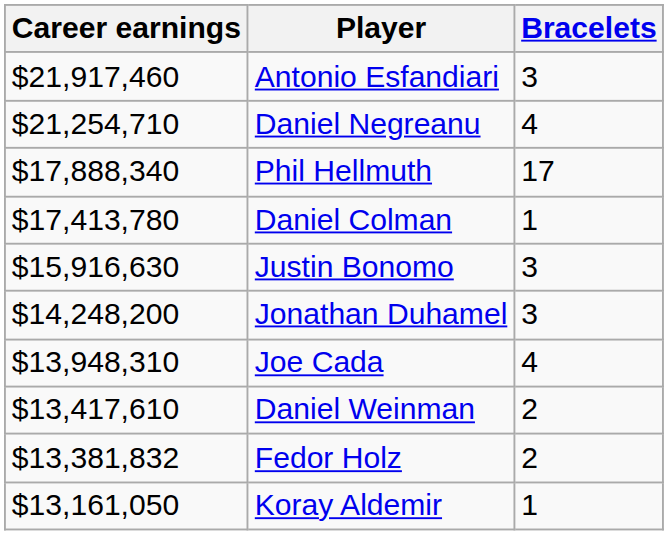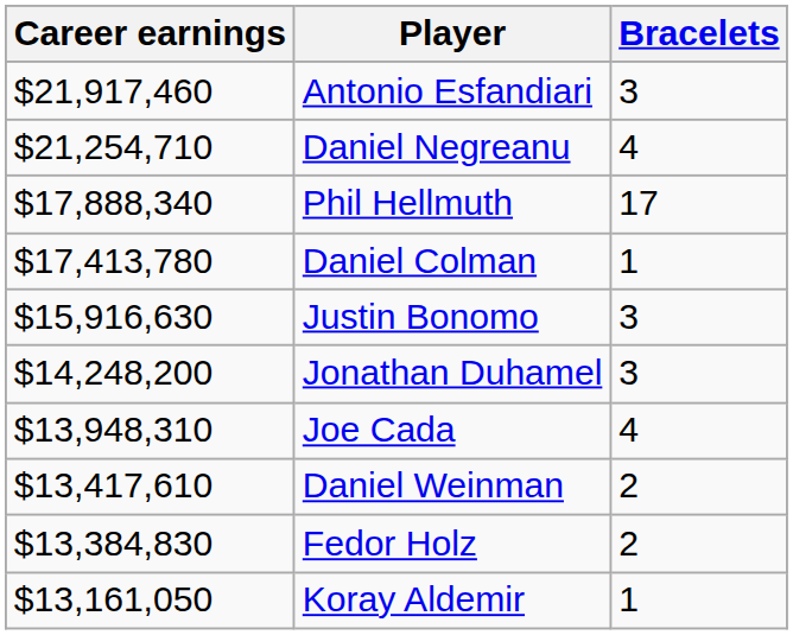 <table class="wikitable sortable">
 <tr>
 <th>Career earnings</th>
 <th>Player</th>
 <th><a href='#'>Bracelets</a></th>
 </tr>
 <tr>
 <td>$21,917,460</td>
 <td> <a href='#'>Antonio Esfandiari</a></td>
 <td>3</td>
 </tr>
 <tr>
 <td>$21,254,710</td>
 <td> <a href='#'>Daniel Negreanu</a></td>
 <td>4</td>
 </tr>
 <tr>
 <td>$17,888,340</td>
 <td> <a href='#'>Phil Hellmuth</a></td>
 <td>17</td>
 </tr>
 <tr>
 <td>$17,413,780</td>
 <td> <a href='#'>Daniel Colman</a></td>
 <td>1</td>
 </tr>
 <tr>
 <td>$15,916,630</td>
 <td> <a href='#'>Justin Bonomo</a></td>
 <td>3</td>
 </tr>
 <tr>
 <td>$14,248,200</td>
 <td> <a href='#'>Jonathan Duhamel</a></td>
 <td>3</td>
 </tr>
 <tr>
 <td>$13,948,310</td>
 <td> <a href='#'>Joe Cada</a></td>
 <td>4</td>
 </tr>
 <tr>
 <td>$13,417,610</td>
 <td> <a href='#'>Daniel Weinman</a></td>
 <td>2</td>
 </tr>
 <tr>
-<td>$13,381,832</td>
+<td>$13,384,830</td>
 <td> <a href='#'>Fedor Holz</a></td>
 <td>2</td>
 </tr>
 <tr>
 <td>$13,161,050</td>
 <td> <a href='#'>Koray Aldemir</a></td>
 <td>1</td>
 </tr>
 </table>
